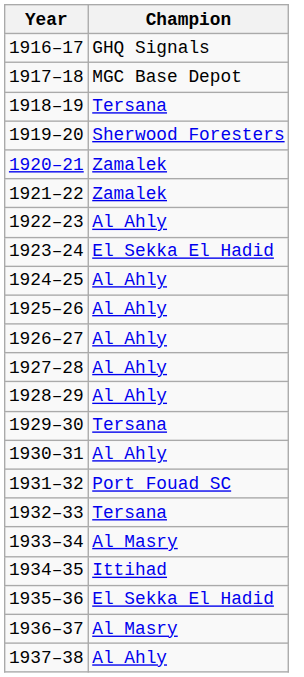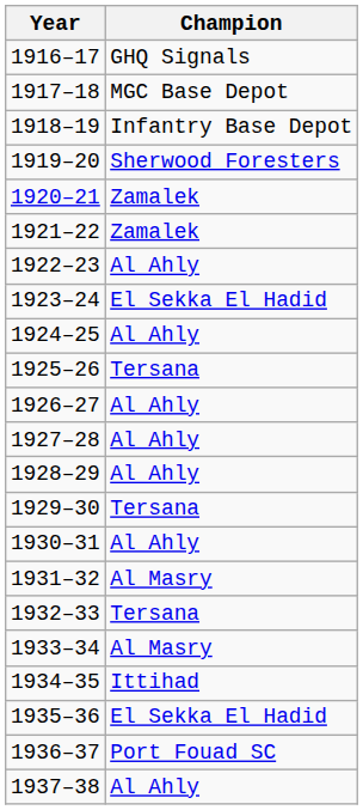 <table class="wikitable plainrowheaders sortable">
 <tr>
 <th scope="col">Year</th>
 <th scope="col">Champion</th>
 </tr>
 <tr>
 <td>1916–17</td>
 <td>GHQ Signals</td>
 </tr>
 <tr>
 <td>1917–18</td>
 <td>MGC Base Depot</td>
 </tr>
 <tr>
 <td>1918–19</td>
-<td><a href='#'>Tersana</a></td>
+<td>Infantry Base Depot</td>
 </tr>
 <tr>
 <td>1919–20</td>
 <td><a href='#'>Sherwood Foresters</a></td>
 </tr>
 <tr>
 <td><a href='#'>1920–21</a></td>
 <td><a href='#'>Zamalek</a></td>
 </tr>
 <tr>
 <td>1921–22</td>
 <td><a href='#'>Zamalek</a></td>
 </tr>
 <tr>
 <td>1922–23</td>
 <td><a href='#'>Al Ahly</a></td>
 </tr>
 <tr>
 <td>1923–24</td>
 <td><a href='#'>El Sekka El Hadid</a></td>
 </tr>
 <tr>
 <td>1924–25</td>
 <td><a href='#'>Al Ahly</a></td>
 </tr>
 <tr>
 <td>1925–26</td>
-<td><a href='#'>Al Ahly</a></td>
+<td><a href='#'>Tersana</a></td>
 </tr>
 <tr>
 <td>1926–27</td>
 <td><a href='#'>Al Ahly</a></td>
 </tr>
 <tr>
 <td>1927–28</td>
 <td><a href='#'>Al Ahly</a></td>
 </tr>
 <tr>
 <td>1928–29</td>
 <td><a href='#'>Al Ahly</a></td>
 </tr>
 <tr>
 <td>1929–30</td>
 <td><a href='#'>Tersana</a></td>
 </tr>
 <tr>
 <td>1930–31</td>
 <td><a href='#'>Al Ahly</a></td>
 </tr>
 <tr>
 <td>1931–32</td>
-<td><a href='#'>Port Fouad SC</a></td>
+<td><a href='#'>Al Masry</a></td>
 </tr>
 <tr>
 <td>1932–33</td>
 <td><a href='#'>Tersana</a></td>
 </tr>
 <tr>
 <td>1933–34</td>
 <td><a href='#'>Al Masry</a></td>
 </tr>
 <tr>
 <td>1934–35</td>
 <td><a href='#'>Ittihad</a></td>
 </tr>
 <tr>
 <td>1935–36</td>
 <td><a href='#'>El Sekka El Hadid</a></td>
 </tr>
 <tr>
 <td>1936–37</td>
-<td><a href='#'>Al Masry</a></td>
+<td><a href='#'>Port Fouad SC</a></td>
 </tr>
 <tr>
 <td>1937–38</td>
 <td><a href='#'>Al Ahly</a></td>
 </tr>
 </table>
